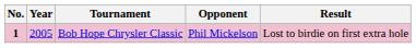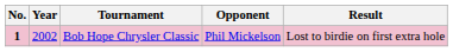 <table class="wikitable" style="font-size:95%;">
 <tr>
 <th>No.</th>
 <th>Year</th>
 <th>Tournament</th>
 <th>Opponent</th>
 <th>Result</th>
 </tr>
 <tr style="background:#F2C1D1;">
 <td align=center><strong>1</strong></td>
-<td><a href='#'>2005</a></td>
+<td><a href='#'>2002</a></td>
 <td><a href='#'>Bob Hope Chrysler Classic</a></td>
 <td> <a href='#'>Phil Mickelson</a></td>
 <td>Lost to birdie on first extra hole</td>
 </tr>
 </table>
